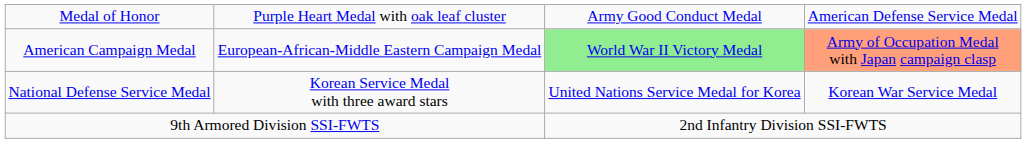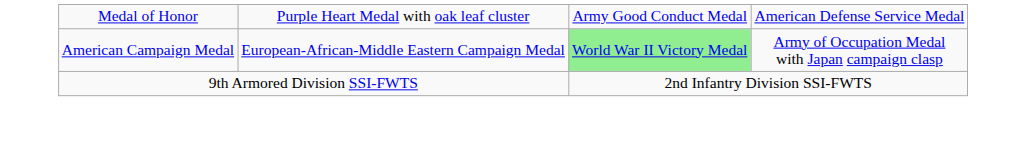 <table class="wikitable" style="margin:1em auto; text-align:center;">
 <tr>
 <td><a href='#'>Medal of Honor</a></td>
 <td><a href='#'>Purple Heart Medal</a> with <a href='#'>oak leaf cluster</a></td>
 <td><a href='#'>Army Good Conduct Medal</a></td>
 <td><a href='#'>American Defense Service Medal</a></td>
 </tr>
 <tr>
 <td><a href='#'>American Campaign Medal</a></td>
 <td><a href='#'>European-African-Middle Eastern Campaign Medal</a></td>
 <td style="background: lightgreen;"><a href='#'>World War II Victory Medal</a></td>
-<td style="background: lightsalmon;"><a href='#'>Army of Occupation Medal</a><br>with <a href='#'>Japan</a> <a href='#'>campaign clasp</a></td>
-</tr>
-<tr>
-<td><a href='#'>National Defense Service Medal</a></td>
-<td><a href='#'>Korean Service Medal</a><br>with three award stars</td>
-<td><a href='#'>United Nations Service Medal for Korea</a></td>
-<td><a href='#'>Korean War Service Medal</a></td>
+<td><a href='#'>Army of Occupation Medal</a><br>with <a href='#'>Japan</a> <a href='#'>campaign clasp</a></td>
 </tr>
 <tr>
 <td colspan="2">9th Armored Division <a href='#'>SSI-FWTS</a></td>
 <td colspan="2">2nd Infantry Division SSI-FWTS</td>
 </tr>
 </table>
